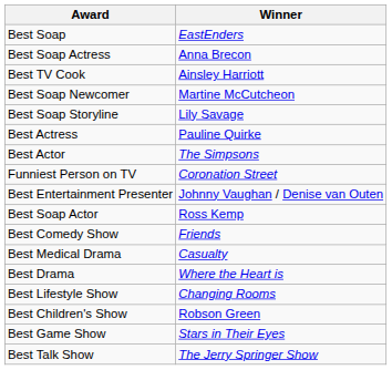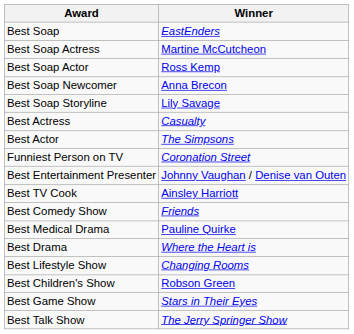 <table class="wikitable">
 <tr>
 <th>Award</th>
 <th>Winner</th>
 </tr>
 <tr>
 <td>Best Soap</td>
 <td><em><a href='#'>EastEnders</a></em></td>
 </tr>
 <tr>
 <td>Best Soap Actress</td>
-<td><a href='#'>Anna Brecon</a></td>
+<td><a href='#'>Martine McCutcheon</a></td>
 </tr>
 <tr>
-<td>Best TV Cook</td>
-<td><a href='#'>Ainsley Harriott</a></td>
+<td>Best Soap Actor</td>
+<td><a href='#'>Ross Kemp</a></td>
 </tr>
 <tr>
 <td>Best Soap Newcomer</td>
-<td><a href='#'>Martine McCutcheon</a></td>
+<td><a href='#'>Anna Brecon</a></td>
 </tr>
 <tr>
 <td>Best Soap Storyline</td>
 <td><a href='#'>Lily Savage</a></td>
 </tr>
 <tr>
 <td>Best Actress</td>
-<td><a href='#'>Pauline Quirke</a></td>
+<td><em><a href='#'>Casualty</a></em></td>
 </tr>
 <tr>
 <td>Best Actor</td>
 <td><em><a href='#'>The Simpsons</a></em></td>
 </tr>
 <tr>
 <td>Funniest Person on TV</td>
 <td><em><a href='#'>Coronation Street</a></em></td>
 </tr>
 <tr>
 <td>Best Entertainment Presenter</td>
 <td><a href='#'>Johnny Vaughan</a> / <a href='#'>Denise van Outen</a></td>
 </tr>
 <tr>
-<td>Best Soap Actor</td>
-<td><a href='#'>Ross Kemp</a></td>
+<td>Best TV Cook</td>
+<td><a href='#'>Ainsley Harriott</a></td>
 </tr>
 <tr>
 <td>Best Comedy Show</td>
 <td><em><a href='#'>Friends</a></em></td>
 </tr>
 <tr>
 <td>Best Medical Drama</td>
-<td><em><a href='#'>Casualty</a></em></td>
+<td><a href='#'>Pauline Quirke</a></td>
 </tr>
 <tr>
 <td>Best Drama</td>
 <td><em><a href='#'>Where the Heart is</a></em></td>
 </tr>
 <tr>
 <td>Best Lifestyle Show</td>
 <td><em><a href='#'>Changing Rooms</a></em></td>
 </tr>
 <tr>
 <td>Best Children's Show</td>
 <td><a href='#'>Robson Green</a></td>
 </tr>
 <tr>
 <td>Best Game Show</td>
 <td><em><a href='#'>Stars in Their Eyes</a></em></td>
 </tr>
 <tr>
 <td>Best Talk Show</td>
 <td><em><a href='#'>The Jerry Springer Show</a></em></td>
 </tr>
 </table>
